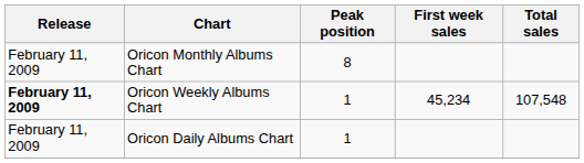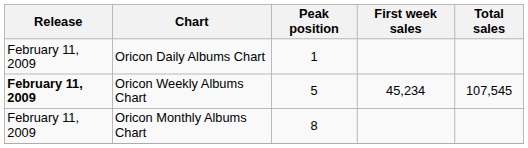 <table class="wikitable" width="650px">
 <tr>
 <th align="left">Release</th>
 <th align="left">Chart</th>
 <th align="left">Peak position</th>
 <th align="left">First week sales</th>
 <th align="left">Total sales</th>
 </tr>
 <tr>
 <td align="left">February 11, 2009</td>
+<td align="left">Oricon Daily Albums Chart</td>
+<td align="center">1</td>
+<td align="left"></td>
+<td align="left"></td>
+</tr>
+<tr>
+<td align="left"><strong>February 11, 2009</strong></td>
+<td align="left">Oricon Weekly Albums Chart</td>
+<td align="center">5</td>
+<td align="center">45,234</td>
+<td align="center">107,545</td>
+</tr>
+<tr>
+<td align="left">February 11, 2009</td>
 <td align="left">Oricon Monthly Albums Chart</td>
 <td align="center">8</td>
 <td align="left"></td>
 <td align="left"></td>
 </tr>
 <tr>
-<td align="left"><strong>February 11, 2009</strong></td>
-<td align="left">Oricon Weekly Albums Chart</td>
-<td align="center">1</td>
-<td align="center">45,234</td>
-<td align="center">107,548</td>
-</tr>
-<tr>
-<td align="left">February 11, 2009</td>
-<td align="left">Oricon Daily Albums Chart</td>
-<td align="center">1</td>
-<td align="left"></td>
-<td align="left"></td>
-</tr>
-<tr>
 </tr>
 </table>
